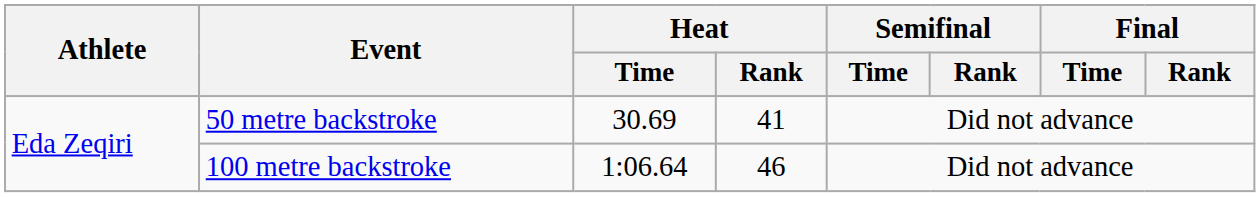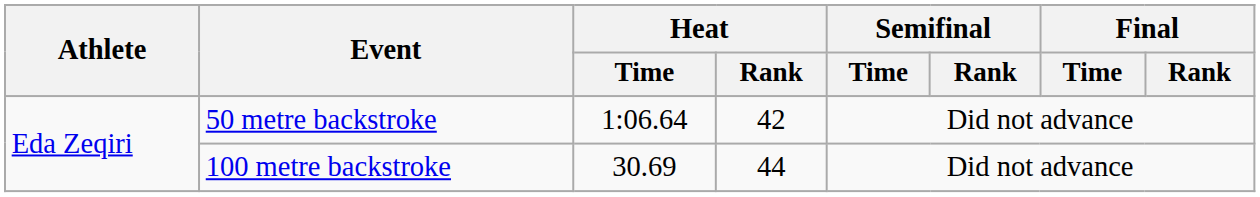 <table class="wikitable" style="text-align:center; font-size:90%; width:50%;">
 <tr>
 <th rowspan="2">Athlete</th>
 <th rowspan="2">Event</th>
 <th colspan="2">Heat</th>
 <th colspan="2">Semifinal</th>
 <th colspan="2">Final</th>
 </tr>
 <tr style="font-size:95%">
 <th>Time</th>
 <th>Rank</th>
 <th>Time</th>
 <th>Rank</th>
 <th>Time</th>
 <th>Rank</th>
 </tr>
 <tr>
 <td align=left rowspan=2><a href='#'>Eda Zeqiri</a></td>
 <td align=left><a href='#'>50 metre backstroke</a></td>
-<td>30.69</td>
-<td>41</td>
+<td>1:06.64</td>
+<td>42</td>
 <td colspan=4>Did not advance</td>
 </tr>
 <tr>
 <td align=left><a href='#'>100 metre backstroke</a></td>
-<td>1:06.64</td>
-<td>46</td>
+<td>30.69</td>
+<td>44</td>
 <td colspan=4>Did not advance</td>
 </tr>
 </table>
